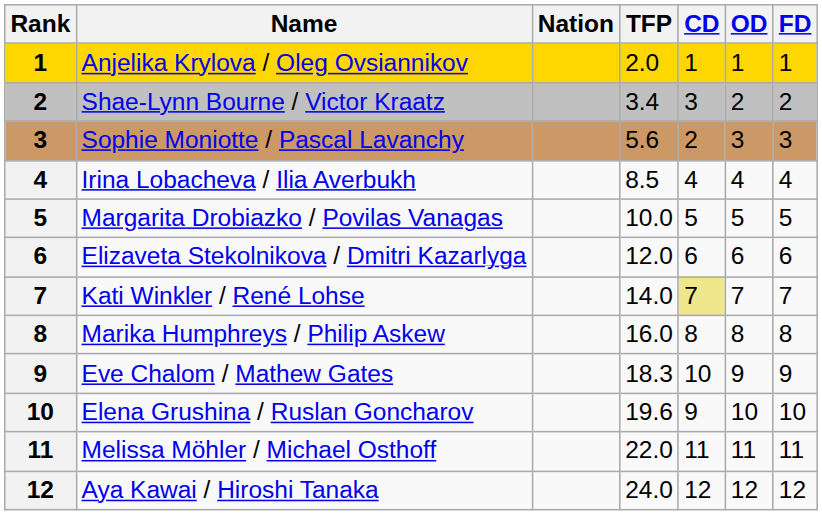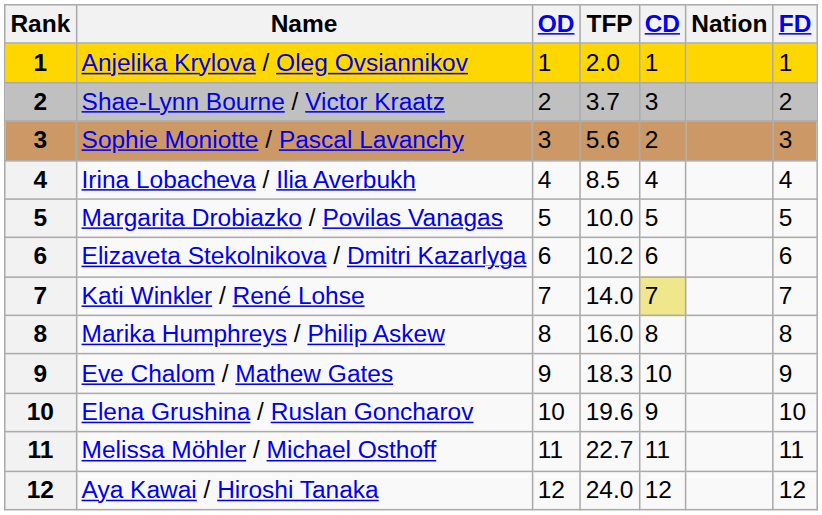 <table class="wikitable sortable">
 <tr>
 <th>Rank</th>
 <th>Name</th>
-<th>Nation</th>
+<th><a href='#'>OD</a></th>
 <th>TFP</th>
 <th><a href='#'>CD</a></th>
-<th><a href='#'>OD</a></th>
+<th>Nation</th>
 <th><a href='#'>FD</a></th>
 </tr>
 <tr bgcolor="gold">
 <td align="center"><strong>1</strong></td>
 <td><a href='#'>Anjelika Krylova</a> / <a href='#'>Oleg Ovsiannikov</a></td>
-<td></td>
+<td>1</td>
 <td>2.0</td>
 <td>1</td>
-<td>1</td>
+<td></td>
 <td>1</td>
 </tr>
 <tr bgcolor="silver">
 <td align="center"><strong>2</strong></td>
 <td><a href='#'>Shae-Lynn Bourne</a> / <a href='#'>Victor Kraatz</a></td>
+<td>2</td>
+<td>3.7</td>
+<td>3</td>
 <td></td>
-<td>3.4</td>
-<td>3</td>
-<td>2</td>
 <td>2</td>
 </tr>
 <tr bgcolor="cc9966">
 <td align="center"><strong>3</strong></td>
 <td><a href='#'>Sophie Moniotte</a> / <a href='#'>Pascal Lavanchy</a></td>
-<td></td>
+<td>3</td>
 <td>5.6</td>
 <td>2</td>
-<td>3</td>
+<td></td>
 <td>3</td>
 </tr>
 <tr>
 <th>4</th>
 <td><a href='#'>Irina Lobacheva</a> / <a href='#'>Ilia Averbukh</a></td>
-<td></td>
+<td>4</td>
 <td>8.5</td>
 <td>4</td>
-<td>4</td>
+<td></td>
 <td>4</td>
 </tr>
 <tr>
 <th>5</th>
 <td><a href='#'>Margarita Drobiazko</a> / <a href='#'>Povilas Vanagas</a></td>
-<td></td>
+<td>5</td>
 <td>10.0</td>
 <td>5</td>
-<td>5</td>
+<td></td>
 <td>5</td>
 </tr>
 <tr>
 <th>6</th>
 <td><a href='#'>Elizaveta Stekolnikova</a> / <a href='#'>Dmitri Kazarlyga</a></td>
+<td>6</td>
+<td>10.2</td>
+<td>6</td>
 <td></td>
-<td>12.0</td>
-<td>6</td>
-<td>6</td>
 <td>6</td>
 </tr>
 <tr>
 <th>7</th>
 <td><a href='#'>Kati Winkler</a> / <a href='#'>René Lohse</a></td>
-<td></td>
+<td>7</td>
 <td>14.0</td>
 <td style="background: khaki;">7</td>
-<td>7</td>
+<td></td>
 <td>7</td>
 </tr>
 <tr>
 <th>8</th>
 <td><a href='#'>Marika Humphreys</a> / <a href='#'>Philip Askew</a></td>
-<td></td>
+<td>8</td>
 <td>16.0</td>
 <td>8</td>
-<td>8</td>
+<td></td>
 <td>8</td>
 </tr>
 <tr>
 <th>9</th>
 <td><a href='#'>Eve Chalom</a> / <a href='#'>Mathew Gates</a></td>
-<td></td>
+<td>9</td>
 <td>18.3</td>
 <td>10</td>
-<td>9</td>
+<td></td>
 <td>9</td>
 </tr>
 <tr>
 <th>10</th>
 <td><a href='#'>Elena Grushina</a> / <a href='#'>Ruslan Goncharov</a></td>
-<td></td>
+<td>10</td>
 <td>19.6</td>
 <td>9</td>
-<td>10</td>
+<td></td>
 <td>10</td>
 </tr>
 <tr>
 <th>11</th>
 <td><a href='#'>Melissa Möhler</a> / <a href='#'>Michael Osthoff</a></td>
+<td>11</td>
+<td>22.7</td>
+<td>11</td>
 <td></td>
-<td>22.0</td>
-<td>11</td>
-<td>11</td>
 <td>11</td>
 </tr>
 <tr>
 <th>12</th>
 <td><a href='#'>Aya Kawai</a> / <a href='#'>Hiroshi Tanaka</a></td>
-<td></td>
+<td>12</td>
 <td>24.0</td>
 <td>12</td>
-<td>12</td>
+<td></td>
 <td>12</td>
 </tr>
 </table>
